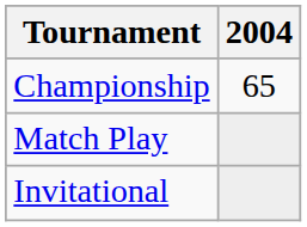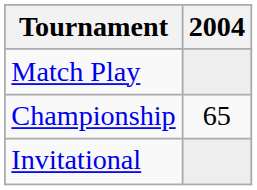 <table class="wikitable" style="text-align:center;">
 <tr>
 <th>Tournament</th>
 <th>2004</th>
 </tr>
 <tr>
+<td align="left"><a href='#'>Match Play</a></td>
+<td style="background:#eeeeee;"></td>
+</tr>
+<tr>
 <td align="left"><a href='#'>Championship</a></td>
 <td>65</td>
-</tr>
-<tr>
-<td align="left"><a href='#'>Match Play</a></td>
-<td style="background:#eeeeee;"></td>
 </tr>
 <tr>
 <td align="left"><a href='#'>Invitational</a></td>
 <td style="background:#eeeeee;"></td>
 </tr>
 </table>
